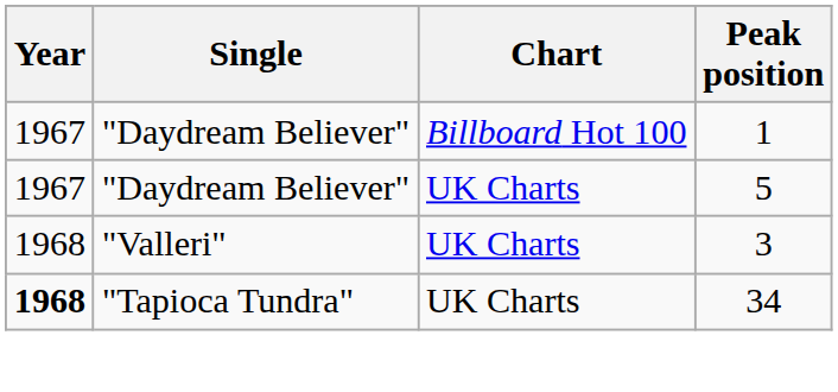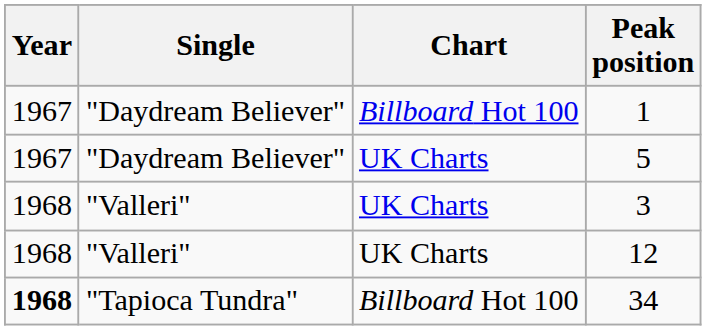 <table class="wikitable">
 <tr>
 <th>Year</th>
 <th>Single</th>
 <th>Chart</th>
 <th>Peak<br>position</th>
 </tr>
 <tr>
 <td>1967</td>
 <td>"Daydream Believer"</td>
 <td><a href='#'><em>Billboard</em> Hot 100</a></td>
 <td style="text-align:center;">1</td>
 </tr>
 <tr>
 <td>1967</td>
 <td>"Daydream Believer"</td>
 <td><a href='#'>UK Charts</a></td>
 <td style="text-align:center;">5</td>
 </tr>
 <tr>
 <td>1968</td>
 <td>"Valleri"</td>
 <td><a href='#'>UK Charts</a></td>
 <td style="text-align:center;">3</td>
 </tr>
 <tr>
+<td>1968</td>
+<td>"Valleri"</td>
+<td>UK Charts</td>
+<td style="text-align:center;">12</td>
+</tr>
+<tr>
 <td><strong>1968</strong></td>
 <td>"Tapioca Tundra"</td>
-<td>UK Charts</td>
+<td><em>Billboard</em> Hot 100</td>
 <td style="text-align:center;">34</td>
 </tr>
 </table>
